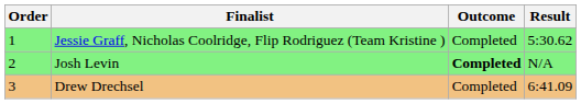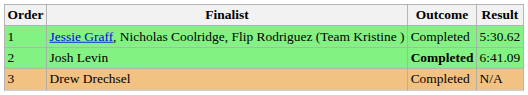 <table class="wikitable sortable">
 <tr>
 <th>Order</th>
 <th>Finalist</th>
 <th>Outcome</th>
 <th>Result</th>
 </tr>
 <tr style="background-color:#82f282">
 <td>1</td>
 <td><a href='#'>Jessie Graff</a>, Nicholas Coolridge, Flip Rodriguez (Team Kristine )</td>
 <td>Completed</td>
 <td>5:30.62</td>
 </tr>
 <tr style="background-color:#82f282">
 <td>2</td>
 <td>Josh Levin</td>
 <td><strong>Completed</strong></td>
-<td>N/A</td>
+<td>6:41.09</td>
 </tr>
 <tr style="background-color:#f2c282">
 <td>3</td>
 <td>Drew Drechsel</td>
 <td>Completed</td>
-<td>6:41.09</td>
+<td>N/A</td>
 </tr>
 </table>
